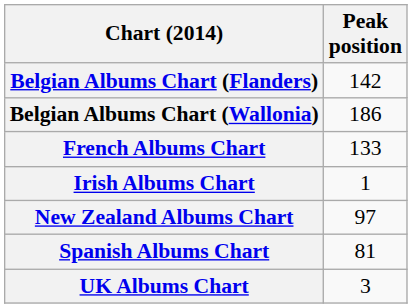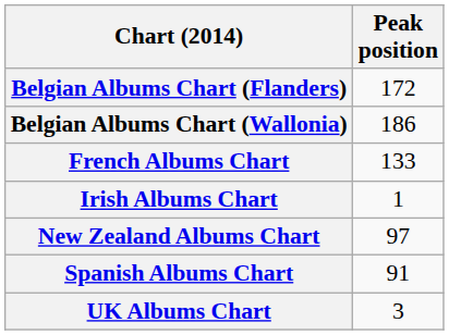 <table class="wikitable sortable plainrowheaders" style="text-align:center">
 <tr>
 <th scope="col">Chart (2014)</th>
 <th scope="col">Peak<br>position</th>
 </tr>
 <tr>
 <th scope="row"><a href='#'>Belgian Albums Chart</a> (<a href='#'>Flanders</a>)</th>
-<td>142</td>
+<td>172</td>
 </tr>
 <tr>
 <th scope="row">Belgian Albums Chart (<a href='#'>Wallonia</a>)</th>
 <td>186</td>
 </tr>
 <tr>
 <th scope="row"><a href='#'>French Albums Chart</a></th>
 <td>133</td>
 </tr>
 <tr>
 <th scope="row"><a href='#'>Irish Albums Chart</a></th>
 <td>1</td>
 </tr>
 <tr>
 <th scope="row"><a href='#'>New Zealand Albums Chart</a></th>
 <td>97</td>
 </tr>
 <tr>
 <th scope="row"><a href='#'>Spanish Albums Chart</a></th>
-<td>81</td>
+<td>91</td>
 </tr>
 <tr>
 <th scope="row"><a href='#'>UK Albums Chart</a></th>
 <td>3</td>
 </tr>
 </table>
